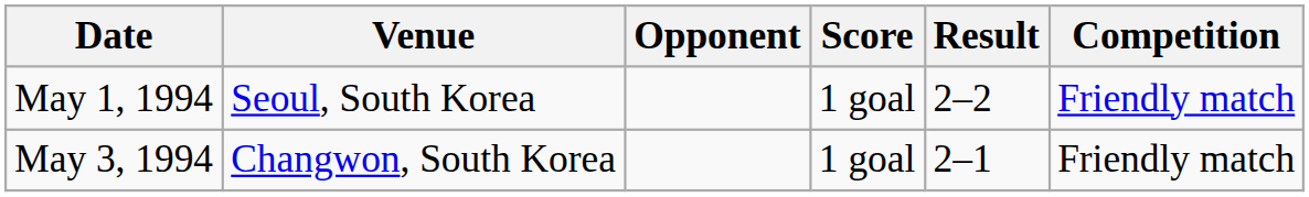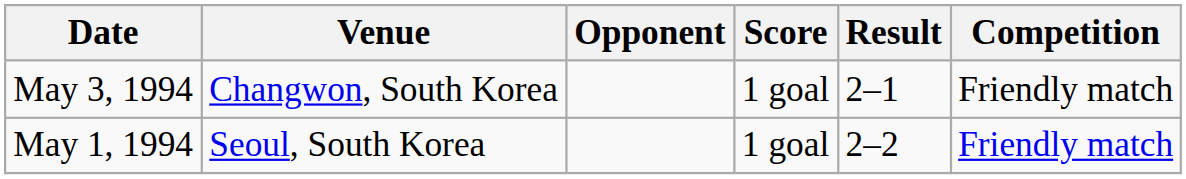 <table class="wikitable">
 <tr>
 <th>Date</th>
 <th>Venue</th>
 <th>Opponent</th>
 <th>Score</th>
 <th>Result</th>
 <th>Competition</th>
 </tr>
 <tr>
+<td>May 3, 1994</td>
+<td><a href='#'>Changwon</a>, South Korea</td>
+<td></td>
+<td>1 goal</td>
+<td>2–1</td>
+<td>Friendly match</td>
+</tr>
+<tr>
 <td>May 1, 1994</td>
 <td><a href='#'>Seoul</a>, South Korea</td>
 <td></td>
 <td>1 goal</td>
 <td>2–2</td>
 <td><a href='#'>Friendly match</a></td>
 </tr>
-<tr>
-<td>May 3, 1994</td>
-<td><a href='#'>Changwon</a>, South Korea</td>
-<td></td>
-<td>1 goal</td>
-<td>2–1</td>
-<td>Friendly match</td>
-</tr>
 </table>
